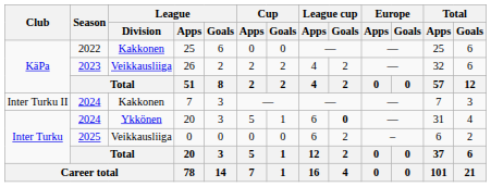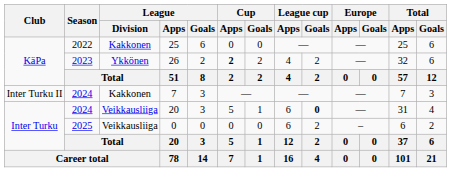 <table class="wikitable" style="text-align:center">
 <tr>
 <th rowspan="2">Club</th>
 <th rowspan="2">Season</th>
 <th colspan="3">League</th>
 <th colspan="2">Cup</th>
 <th colspan="2">League cup</th>
 <th colspan="2">Europe</th>
 <th colspan="2">Total</th>
 </tr>
 <tr>
 <th>Division</th>
 <th>Apps</th>
 <th>Goals</th>
 <th>Apps</th>
 <th>Goals</th>
 <th>Apps</th>
 <th>Goals</th>
 <th>Apps</th>
 <th>Goals</th>
 <th>Apps</th>
 <th>Goals</th>
 </tr>
 <tr>
 <td rowspan="3"><a href='#'>KäPa</a></td>
 <td>2022</td>
 <td><a href='#'>Kakkonen</a></td>
 <td>25</td>
 <td>6</td>
 <td>0</td>
 <td>0</td>
 <td colspan="2">—</td>
 <td colspan="2">—</td>
 <td>25</td>
 <td>6</td>
 </tr>
 <tr>
 <td><a href='#'>2023</a></td>
-<td><a href='#'>Veikkausliiga</a></td>
+<td><a href='#'>Ykkönen</a></td>
 <td>26</td>
 <td>2</td>
-<td>2</td>
+<td><strong>2</strong></td>
 <td>2</td>
 <td>4</td>
 <td>2</td>
 <td colspan="2">—</td>
 <td>32</td>
 <td>6</td>
 </tr>
 <tr>
 <th colspan="2">Total</th>
 <th>51</th>
 <th>8</th>
 <th>2</th>
 <th>2</th>
 <th>4</th>
 <th>2</th>
 <th>0</th>
 <th>0</th>
 <th>57</th>
 <th>12</th>
 </tr>
 <tr>
 <td rowspan="1">Inter Turku II</td>
 <td><a href='#'>2024</a></td>
 <td>Kakkonen</td>
 <td>7</td>
 <td>3</td>
 <td colspan="2">—</td>
 <td colspan="2">—</td>
 <td colspan="2">—</td>
 <td>7</td>
 <td>3</td>
 </tr>
 <tr>
 <td rowspan="3"><a href='#'>Inter Turku</a></td>
 <td><a href='#'>2024</a></td>
-<td><a href='#'>Ykkönen</a></td>
+<td><a href='#'>Veikkausliiga</a></td>
 <td>20</td>
 <td>3</td>
 <td>5</td>
 <td>1</td>
 <td>6</td>
 <td><strong>0</strong></td>
 <td colspan="2">—</td>
 <td>31</td>
 <td>4</td>
 </tr>
 <tr>
 <td><a href='#'>2025</a></td>
 <td>Veikkausliiga</td>
 <td>0</td>
 <td>0</td>
 <td>0</td>
 <td>0</td>
 <td>6</td>
 <td>2</td>
 <td colspan=2>–</td>
 <td>6</td>
 <td>2</td>
 </tr>
 <tr>
 <th colspan=2>Total</th>
 <th>20</th>
 <th>3</th>
 <th>5</th>
 <th>1</th>
 <th>12</th>
 <th>2</th>
 <th>0</th>
 <th>0</th>
 <th>37</th>
 <th>6</th>
 </tr>
 <tr>
 <th colspan="3">Career total</th>
 <th>78</th>
 <th>14</th>
 <th>7</th>
 <th>1</th>
 <th>16</th>
 <th>4</th>
 <th>0</th>
 <th>0</th>
 <th>101</th>
 <th>21</th>
 </tr>
 </table>
